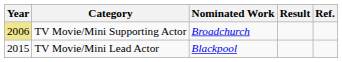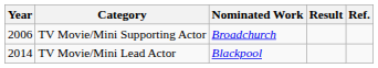 <table class="wikitable">
 <tr>
 <th>Year</th>
 <th>Category</th>
 <th>Nominated Work</th>
 <th>Result</th>
 <th>Ref.</th>
 </tr>
 <tr>
-<td style="background: khaki;">2006</td>
+<td>2006</td>
 <td>TV Movie/Mini Supporting Actor</td>
 <td><em><a href='#'>Broadchurch</a></em></td>
 <td></td>
 <td></td>
 </tr>
 <tr>
-<td>2015</td>
+<td>2014</td>
 <td>TV Movie/Mini Lead Actor</td>
 <td><em><a href='#'>Blackpool</a></em></td>
 <td></td>
 <td></td>
 </tr>
 </table>
